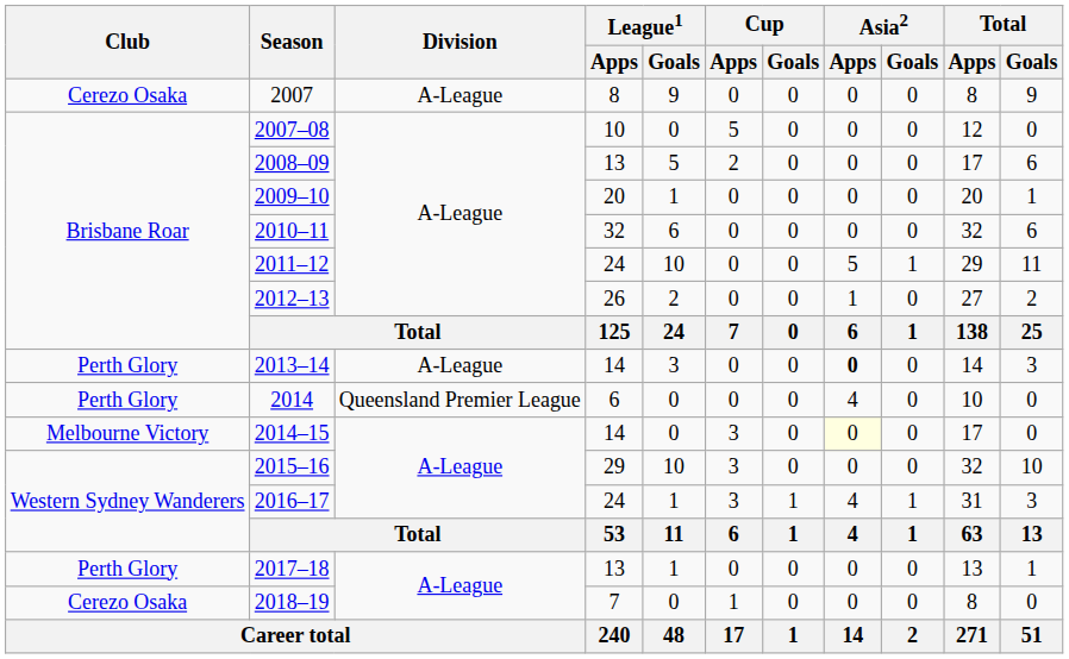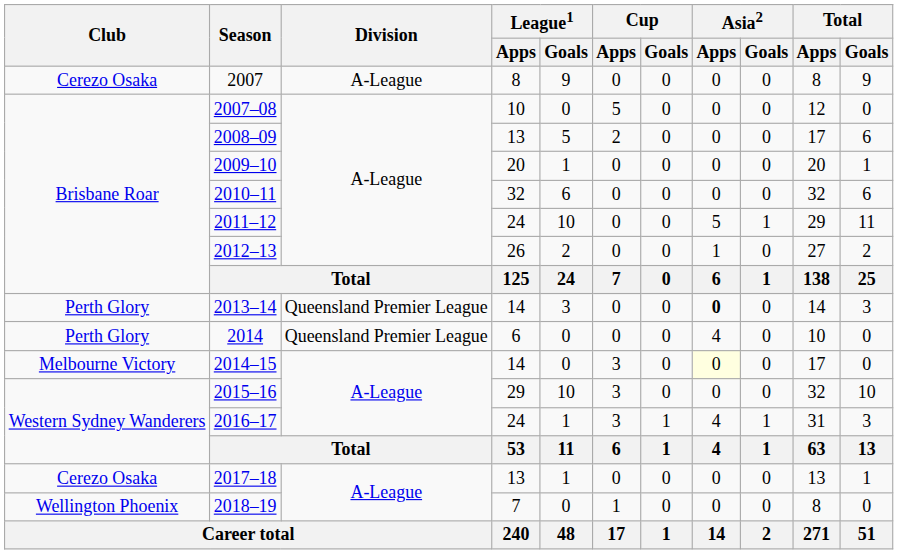 <table class="wikitable" style="text-align:center;">
 <tr>
 <th rowspan="2">Club</th>
 <th rowspan="2">Season</th>
 <th rowspan="2">Division</th>
 <th colspan="2">League<sup>1</sup></th>
 <th colspan="2">Cup</th>
 <th colspan="2">Asia<sup>2</sup></th>
 <th colspan="2">Total</th>
 </tr>
 <tr>
 <th>Apps</th>
 <th>Goals</th>
 <th>Apps</th>
 <th>Goals</th>
 <th>Apps</th>
 <th>Goals</th>
 <th>Apps</th>
 <th>Goals</th>
 </tr>
 <tr>
 <td><a href='#'>Cerezo Osaka</a></td>
 <td>2007</td>
 <td>A-League</td>
 <td>8</td>
 <td>9</td>
 <td>0</td>
 <td>0</td>
 <td>0</td>
 <td>0</td>
 <td>8</td>
 <td>9</td>
 </tr>
 <tr>
 <td rowspan="7"><a href='#'>Brisbane Roar</a></td>
 <td><a href='#'>2007–08</a></td>
 <td rowspan=6>A-League</td>
 <td>10</td>
 <td>0</td>
 <td>5</td>
 <td>0</td>
 <td>0</td>
 <td>0</td>
 <td>12</td>
 <td>0</td>
 </tr>
 <tr>
 <td><a href='#'>2008–09</a></td>
 <td>13</td>
 <td>5</td>
 <td>2</td>
 <td>0</td>
 <td>0</td>
 <td>0</td>
 <td>17</td>
 <td>6</td>
 </tr>
 <tr>
 <td><a href='#'>2009–10</a></td>
 <td>20</td>
 <td>1</td>
 <td>0</td>
 <td>0</td>
 <td>0</td>
 <td>0</td>
 <td>20</td>
 <td>1</td>
 </tr>
 <tr>
 <td><a href='#'>2010–11</a></td>
 <td>32</td>
 <td>6</td>
 <td>0</td>
 <td>0</td>
 <td>0</td>
 <td>0</td>
 <td>32</td>
 <td>6</td>
 </tr>
 <tr>
 <td><a href='#'>2011–12</a></td>
 <td>24</td>
 <td>10</td>
 <td>0</td>
 <td>0</td>
 <td>5</td>
 <td>1</td>
 <td>29</td>
 <td>11</td>
 </tr>
 <tr>
 <td><a href='#'>2012–13</a></td>
 <td>26</td>
 <td>2</td>
 <td>0</td>
 <td>0</td>
 <td>1</td>
 <td>0</td>
 <td>27</td>
 <td>2</td>
 </tr>
 <tr>
 <th colspan="2">Total</th>
 <th>125</th>
 <th>24</th>
 <th>7</th>
 <th>0</th>
 <th>6</th>
 <th>1</th>
 <th>138</th>
 <th>25</th>
 </tr>
 <tr>
 <td><a href='#'>Perth Glory</a></td>
 <td><a href='#'>2013–14</a></td>
-<td>A-League</td>
+<td>Queensland Premier League</td>
 <td>14</td>
 <td>3</td>
 <td>0</td>
 <td>0</td>
 <td><strong>0</strong></td>
 <td>0</td>
 <td>14</td>
 <td>3</td>
 </tr>
 <tr>
 <td><a href='#'>Perth Glory</a></td>
 <td><a href='#'>2014</a></td>
 <td>Queensland Premier League</td>
 <td>6</td>
 <td>0</td>
 <td>0</td>
 <td>0</td>
 <td>4</td>
 <td>0</td>
 <td>10</td>
 <td>0</td>
 </tr>
 <tr>
 <td><a href='#'>Melbourne Victory</a></td>
 <td><a href='#'>2014–15</a></td>
 <td rowspan=3><a href='#'>A-League</a></td>
 <td>14</td>
 <td>0</td>
 <td>3</td>
 <td>0</td>
 <td style="background: lightyellow;">0</td>
 <td>0</td>
 <td>17</td>
 <td>0</td>
 </tr>
 <tr>
 <td rowspan=3><a href='#'>Western Sydney Wanderers</a></td>
 <td><a href='#'>2015–16</a></td>
 <td>29</td>
 <td>10</td>
 <td>3</td>
 <td>0</td>
 <td>0</td>
 <td>0</td>
 <td>32</td>
 <td>10</td>
 </tr>
 <tr>
 <td><a href='#'>2016–17</a></td>
 <td>24</td>
 <td>1</td>
 <td>3</td>
 <td>1</td>
 <td>4</td>
 <td>1</td>
 <td>31</td>
 <td>3</td>
 </tr>
 <tr>
 <th colspan=2>Total</th>
 <th>53</th>
 <th>11</th>
 <th>6</th>
 <th>1</th>
 <th>4</th>
 <th>1</th>
 <th>63</th>
 <th>13</th>
 </tr>
 <tr>
-<td><a href='#'>Perth Glory</a></td>
+<td><a href='#'>Cerezo Osaka</a></td>
 <td><a href='#'>2017–18</a></td>
 <td rowspan=2><a href='#'>A-League</a></td>
 <td>13</td>
 <td>1</td>
 <td>0</td>
 <td>0</td>
 <td>0</td>
 <td>0</td>
 <td>13</td>
 <td>1</td>
 </tr>
 <tr>
-<td><a href='#'>Cerezo Osaka</a></td>
+<td><a href='#'>Wellington Phoenix</a></td>
 <td><a href='#'>2018–19</a></td>
 <td>7</td>
 <td>0</td>
 <td>1</td>
 <td>0</td>
 <td>0</td>
 <td>0</td>
 <td>8</td>
 <td>0</td>
 </tr>
 <tr>
 <th colspan="3">Career total</th>
 <th>240</th>
 <th>48</th>
 <th>17</th>
 <th>1</th>
 <th>14</th>
 <th>2</th>
 <th>271</th>
 <th>51</th>
 </tr>
 </table>
